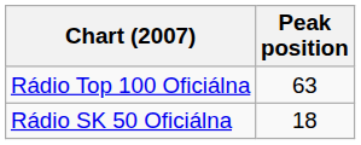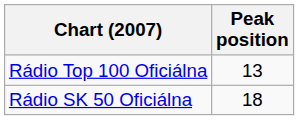 <table class="wikitable">
 <tr>
 <th>Chart (2007)</th>
 <th>Peak<br>position</th>
 </tr>
 <tr>
 <td><a href='#'>Rádio Top 100 Oficiálna</a></td>
-<td align="center">63</td>
+<td align="center">13</td>
 </tr>
 <tr>
 <td><a href='#'>Rádio SK 50 Oficiálna</a></td>
 <td align="center">18</td>
 </tr>
 </table>
